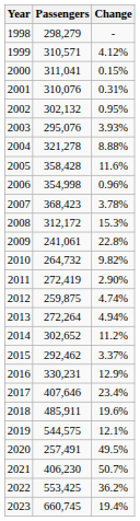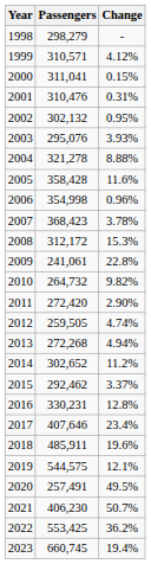 <table class="wikitable sortable" style="text-align: center; font-size: 95%">
 <tr>
 <th>Year</th>
 <th>Passengers</th>
 <th>Change</th>
 </tr>
 <tr>
 <td>1998</td>
 <td>298,279</td>
 <td>-</td>
 </tr>
 <tr>
 <td>1999</td>
 <td>310,571</td>
 <td> 4.12%</td>
 </tr>
 <tr>
 <td>2000</td>
 <td>311,041</td>
 <td> 0.15%</td>
 </tr>
 <tr>
 <td>2001</td>
-<td>310,076</td>
+<td>310,476</td>
 <td> 0.31%</td>
 </tr>
 <tr>
 <td>2002</td>
 <td>302,132</td>
 <td> 0.95%</td>
 </tr>
 <tr>
 <td>2003</td>
 <td>295,076</td>
 <td> 3.93%</td>
 </tr>
 <tr>
 <td>2004</td>
 <td>321,278</td>
 <td> 8.88%</td>
 </tr>
 <tr>
 <td>2005</td>
 <td>358,428</td>
 <td> 11.6%</td>
 </tr>
 <tr>
 <td>2006</td>
 <td>354,998</td>
 <td> 0.96%</td>
 </tr>
 <tr>
 <td>2007</td>
 <td>368,423</td>
 <td> 3.78%</td>
 </tr>
 <tr>
 <td>2008</td>
 <td>312,172</td>
 <td> 15.3%</td>
 </tr>
 <tr>
 <td>2009</td>
 <td>241,061</td>
 <td> 22.8%</td>
 </tr>
 <tr>
 <td>2010</td>
 <td>264,732</td>
 <td> 9.82%</td>
 </tr>
 <tr>
 <td>2011</td>
-<td>272,419</td>
+<td>272,420</td>
 <td> 2.90%</td>
 </tr>
 <tr>
 <td>2012</td>
-<td>259,875</td>
+<td>259,505</td>
 <td> 4.74%</td>
 </tr>
 <tr>
 <td>2013</td>
-<td>272,264</td>
+<td>272,268</td>
 <td> 4.94%</td>
 </tr>
 <tr>
 <td>2014</td>
 <td>302,652</td>
 <td> 11.2%</td>
 </tr>
 <tr>
 <td>2015</td>
 <td>292,462</td>
 <td> 3.37%</td>
 </tr>
 <tr>
 <td>2016</td>
 <td>330,231</td>
-<td> 12.9%</td>
+<td> 12.8%</td>
 </tr>
 <tr>
 <td>2017</td>
 <td>407,646</td>
 <td> 23.4%</td>
 </tr>
 <tr>
 <td>2018</td>
 <td>485,911</td>
 <td> 19.6%</td>
 </tr>
 <tr>
 <td>2019</td>
 <td>544,575</td>
 <td> 12.1%</td>
 </tr>
 <tr>
 <td>2020</td>
 <td>257,491</td>
 <td> 49.5%</td>
 </tr>
 <tr>
 <td>2021</td>
 <td>406,230</td>
 <td> 50.7%</td>
 </tr>
 <tr>
 <td>2022</td>
 <td>553,425</td>
 <td> 36.2%</td>
 </tr>
 <tr>
 <td>2023</td>
 <td>660,745</td>
 <td> 19.4%</td>
 </tr>
 </table>
